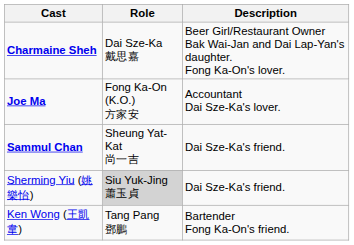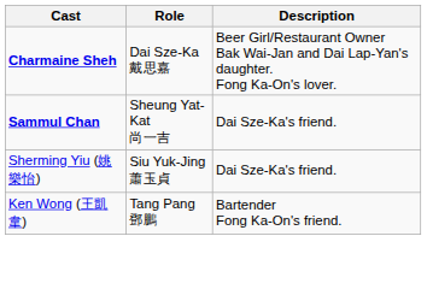 <table class="wikitable" style="width:55%;">
 <tr>
 <th>Cast</th>
 <th>Role</th>
 <th>Description</th>
 </tr>
 <tr>
 <td><strong><a href='#'>Charmaine Sheh</a></strong></td>
 <td>Dai Sze-Ka <br> 戴思嘉</td>
 <td>Beer Girl/Restaurant Owner <br> Bak Wai-Jan and Dai Lap-Yan's daughter. <br> Fong Ka-On's lover.</td>
 </tr>
 <tr>
-<td><strong><a href='#'>Joe Ma</a></strong></td>
-<td>Fong Ka-On (K.O.) <br> 方家安</td>
-<td>Accountant <br> Dai Sze-Ka's lover.</td>
-</tr>
-<tr>
 <td><strong><a href='#'>Sammul Chan</a></strong></td>
 <td>Sheung Yat-Kat <br> 尚一吉</td>
 <td>Dai Sze-Ka's friend.</td>
 </tr>
 <tr>
 <td><a href='#'>Sherming Yiu</a> (<a href='#'>姚樂怡</a>)</td>
-<td style="background: lightgrey;">Siu Yuk-Jing <br> 蕭玉貞</td>
+<td>Siu Yuk-Jing <br> 蕭玉貞</td>
 <td>Dai Sze-Ka's friend.</td>
 </tr>
 <tr>
 <td><a href='#'>Ken Wong</a> (<a href='#'>王凱韋</a>)</td>
 <td>Tang Pang <br> 鄧鵬</td>
 <td>Bartender <br> Fong Ka-On's friend.</td>
 </tr>
 </table>
